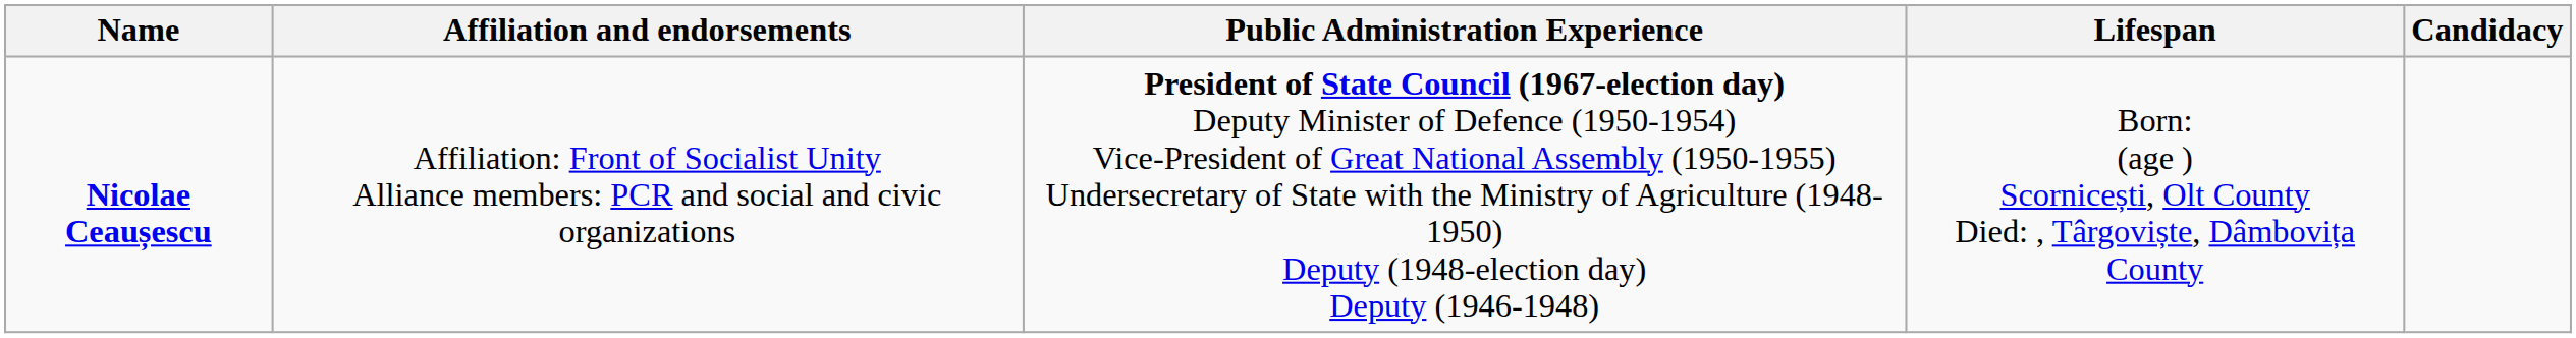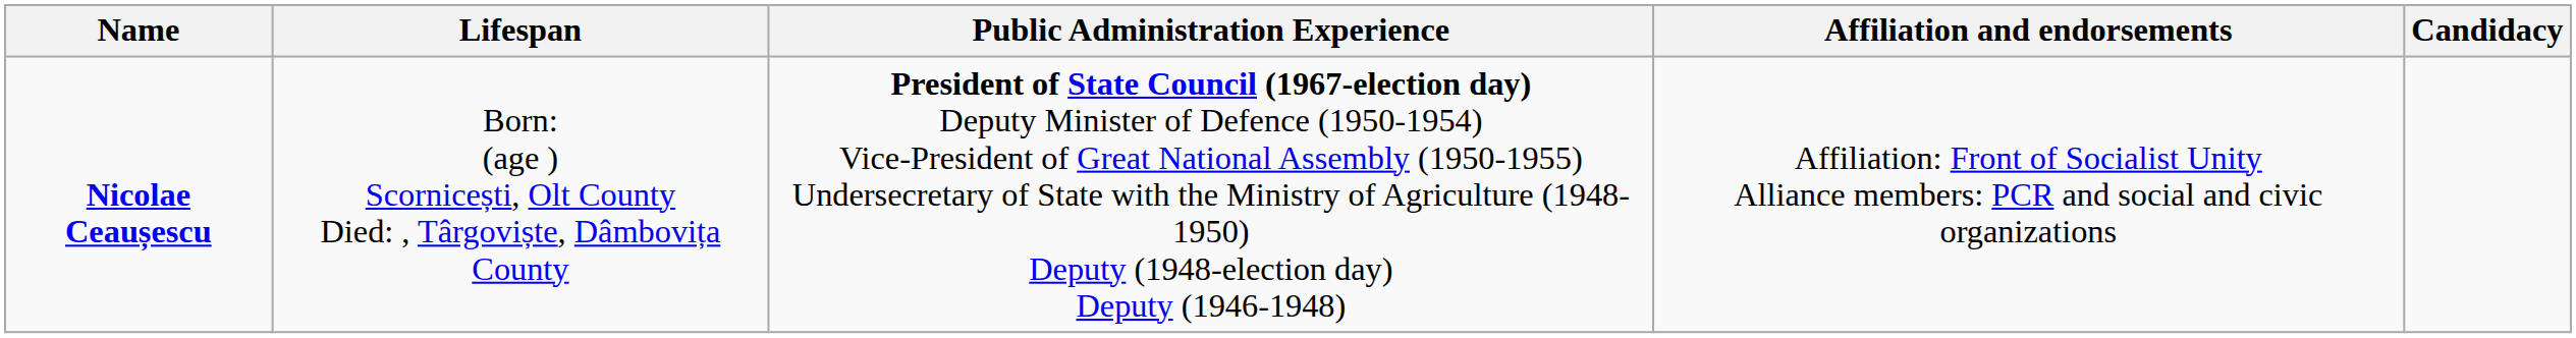 <table class="wikitable sortable"  style="text-align:center;">
 <tr>
 <th>Name</th>
+<th>Lifespan</th>
+<th class="unsortable">Public Administration Experience</th>
 <th>Affiliation and endorsements</th>
-<th class="unsortable">Public Administration Experience</th>
-<th>Lifespan</th>
 <th>Candidacy <br> </th>
 </tr>
 <tr>
 <td><br><strong><a href='#'>Nicolae Ceaușescu</a></strong></td>
+<td>Born: <br>(age )<br><a href='#'>Scornicești</a>, <a href='#'>Olt County</a><br>Died: , <a href='#'>Târgoviște</a>, <a href='#'>Dâmbovița County</a></td>
+<td><strong>President of <a href='#'>State Council</a> (1967-election day)</strong><br>Deputy Minister of Defence (1950-1954)<br>Vice-President of <a href='#'>Great National Assembly</a> (1950-1955)<br>Undersecretary of State with the Ministry of Agriculture (1948-1950)<br><a href='#'>Deputy</a> (1948-election day)<br><a href='#'>Deputy</a> (1946-1948)</td>
 <td>Affiliation: <a href='#'>Front of Socialist Unity</a><br>Alliance members: <a href='#'>PCR</a> and social and civic organizations</td>
-<td><strong>President of <a href='#'>State Council</a> (1967-election day)</strong><br>Deputy Minister of Defence (1950-1954)<br>Vice-President of <a href='#'>Great National Assembly</a> (1950-1955)<br>Undersecretary of State with the Ministry of Agriculture (1948-1950)<br><a href='#'>Deputy</a> (1948-election day)<br><a href='#'>Deputy</a> (1946-1948)</td>
-<td>Born: <br>(age )<br><a href='#'>Scornicești</a>, <a href='#'>Olt County</a><br>Died: , <a href='#'>Târgoviște</a>, <a href='#'>Dâmbovița County</a></td>
 <td></td>
 </tr>
 </table>
